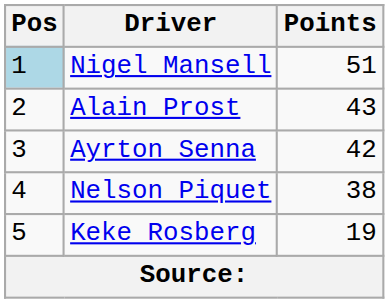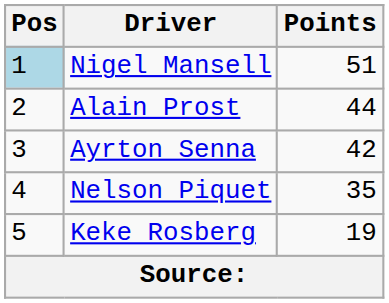 <table class="wikitable" style="font-size: 95%;">
 <tr>
 <th>Pos</th>
 <th>Driver</th>
 <th>Points</th>
 </tr>
 <tr>
 <td style="background: lightblue;">1</td>
 <td> <a href='#'>Nigel Mansell</a></td>
 <td align="right">51</td>
 </tr>
 <tr>
 <td>2</td>
 <td> <a href='#'>Alain Prost</a></td>
-<td align="right">43</td>
+<td align="right">44</td>
 </tr>
 <tr>
 <td>3</td>
 <td> <a href='#'>Ayrton Senna</a></td>
 <td align="right">42</td>
 </tr>
 <tr>
 <td>4</td>
 <td> <a href='#'>Nelson Piquet</a></td>
-<td align="right">38</td>
+<td align="right">35</td>
 </tr>
 <tr>
 <td>5</td>
 <td> <a href='#'>Keke Rosberg</a></td>
 <td align="right">19</td>
 </tr>
 <tr>
 <th colspan=4>Source: </th>
 </tr>
 </table>
